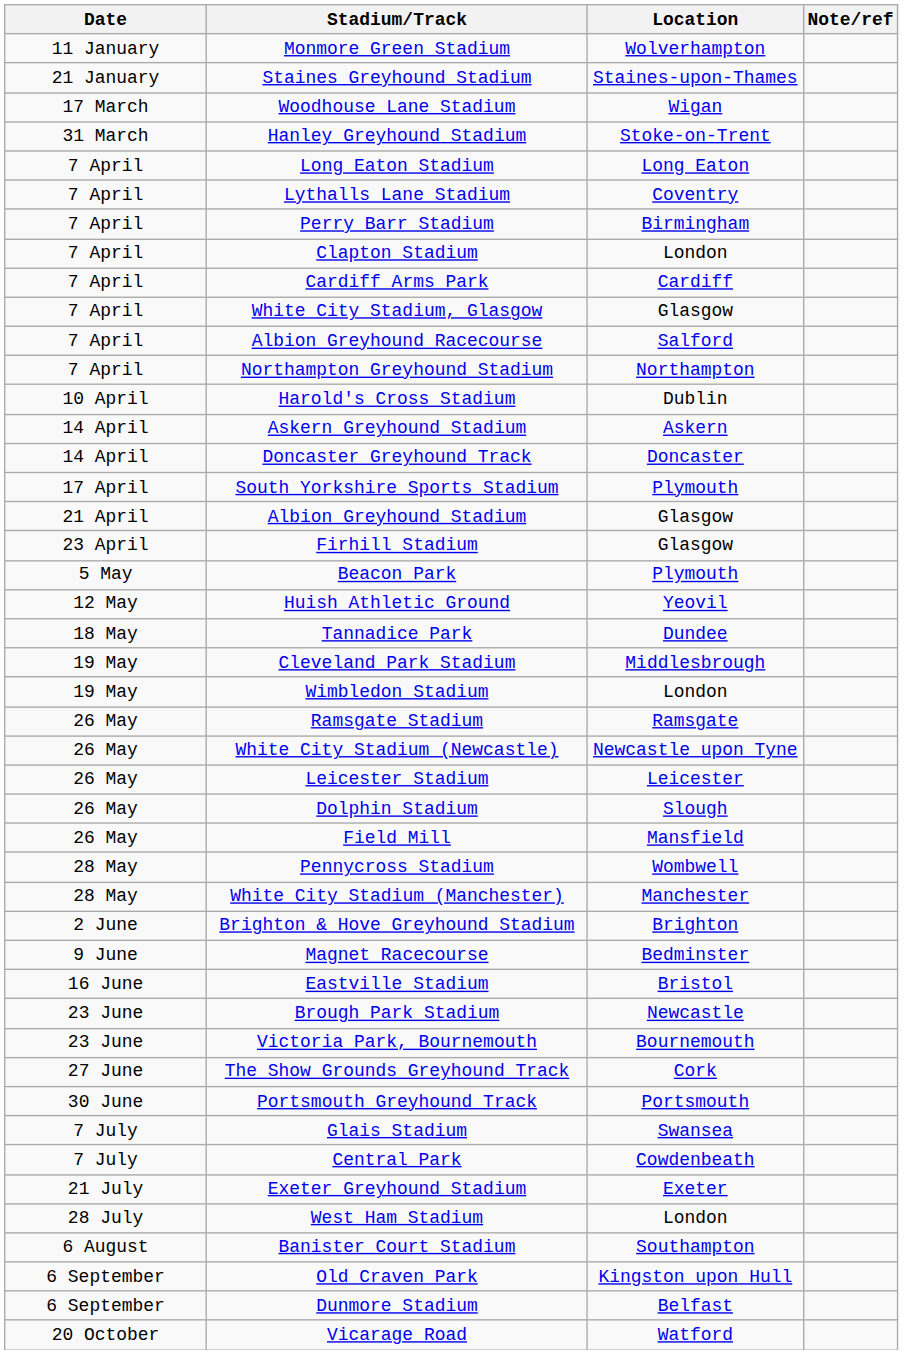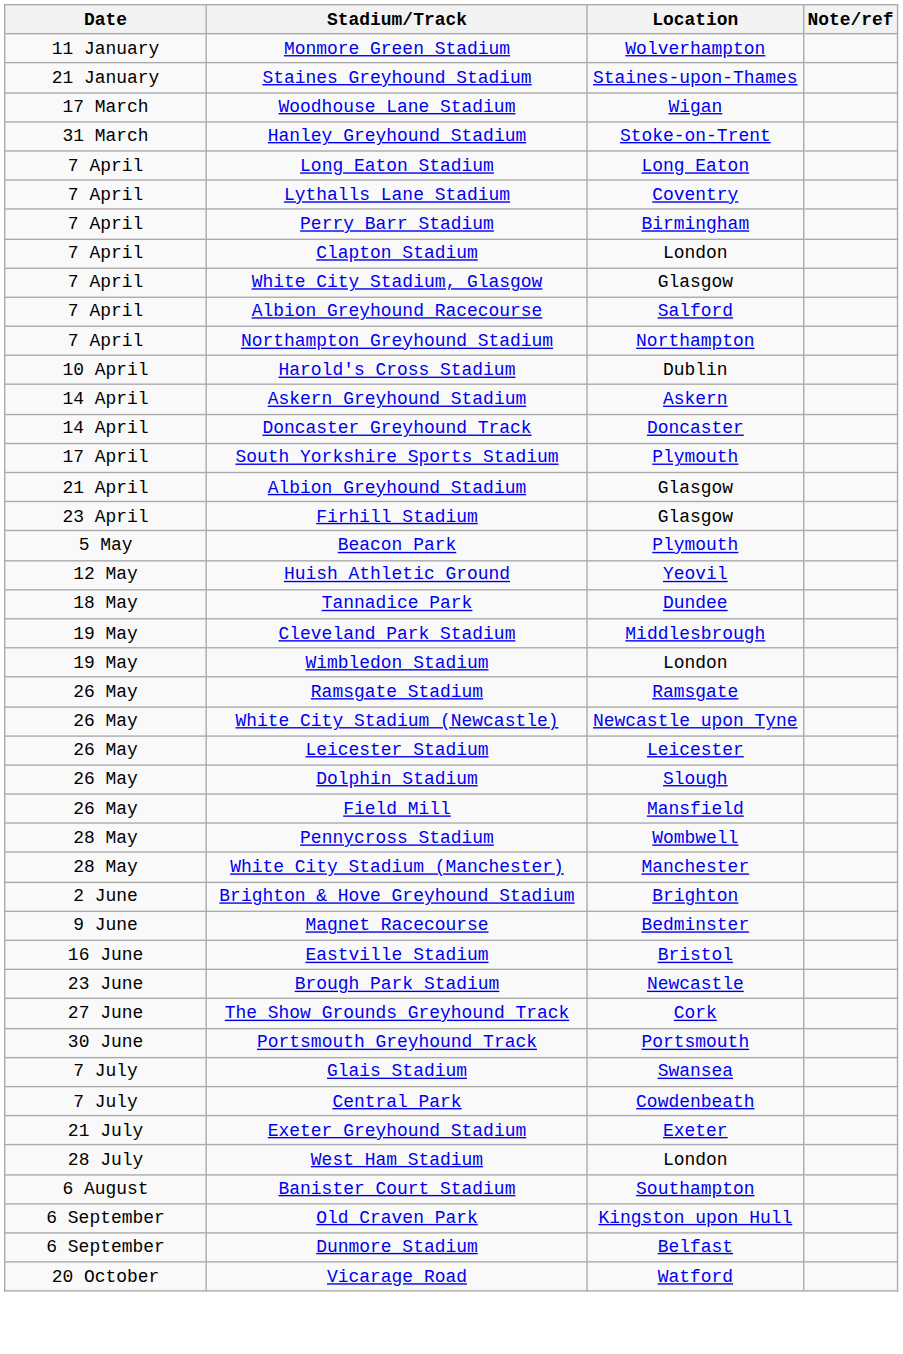 <table class="wikitable" style="text-align:center">
 <tr>
 <th width=140>Date</th>
 <th width=270>Stadium/Track</th>
 <th width=150>Location</th>
 <th width=50>Note/ref</th>
 </tr>
 <tr>
 <td>11 January</td>
 <td><a href='#'>Monmore Green Stadium</a></td>
 <td><a href='#'>Wolverhampton</a></td>
 <td></td>
 </tr>
 <tr>
 <td>21 January</td>
 <td><a href='#'>Staines Greyhound Stadium</a></td>
 <td><a href='#'>Staines-upon-Thames</a></td>
 <td></td>
 </tr>
 <tr>
 <td>17 March</td>
 <td><a href='#'>Woodhouse Lane Stadium</a></td>
 <td><a href='#'>Wigan</a></td>
 <td></td>
 </tr>
 <tr>
 <td>31 March</td>
 <td><a href='#'>Hanley Greyhound Stadium</a></td>
 <td><a href='#'>Stoke-on-Trent</a></td>
 <td></td>
 </tr>
 <tr>
 <td>7 April</td>
 <td><a href='#'>Long Eaton Stadium</a></td>
 <td><a href='#'>Long Eaton</a></td>
 <td></td>
 </tr>
 <tr>
 <td>7 April</td>
 <td><a href='#'>Lythalls Lane Stadium</a></td>
 <td><a href='#'>Coventry</a></td>
 <td></td>
 </tr>
 <tr>
 <td>7 April</td>
 <td><a href='#'>Perry Barr Stadium</a></td>
 <td><a href='#'>Birmingham</a></td>
 <td></td>
 </tr>
 <tr>
 <td>7 April</td>
 <td><a href='#'>Clapton Stadium</a></td>
 <td>London</td>
-<td></td>
-</tr>
-<tr>
-<td>7 April</td>
-<td><a href='#'>Cardiff Arms Park</a></td>
-<td><a href='#'>Cardiff</a></td>
 <td></td>
 </tr>
 <tr>
 <td>7 April</td>
 <td><a href='#'>White City Stadium, Glasgow</a></td>
 <td>Glasgow</td>
 <td></td>
 </tr>
 <tr>
 <td>7 April</td>
 <td><a href='#'>Albion Greyhound Racecourse</a></td>
 <td><a href='#'>Salford</a></td>
 <td></td>
 </tr>
 <tr>
 <td>7 April</td>
 <td><a href='#'>Northampton Greyhound Stadium</a></td>
 <td><a href='#'>Northampton</a></td>
 <td></td>
 </tr>
 <tr>
 <td>10 April</td>
 <td><a href='#'>Harold's Cross Stadium</a></td>
 <td>Dublin</td>
 <td></td>
 </tr>
 <tr>
 <td>14 April</td>
 <td><a href='#'>Askern Greyhound Stadium</a></td>
 <td><a href='#'>Askern</a></td>
 <td></td>
 </tr>
 <tr>
 <td>14 April</td>
 <td><a href='#'>Doncaster Greyhound Track</a></td>
 <td><a href='#'>Doncaster</a></td>
 <td></td>
 </tr>
 <tr>
 <td>17 April</td>
 <td><a href='#'>South Yorkshire Sports Stadium</a></td>
 <td><a href='#'>Plymouth</a></td>
 <td></td>
 </tr>
 <tr>
 <td>21 April</td>
 <td><a href='#'>Albion Greyhound Stadium</a></td>
 <td>Glasgow</td>
 <td></td>
 </tr>
 <tr>
 <td>23 April</td>
 <td><a href='#'>Firhill Stadium</a></td>
 <td>Glasgow</td>
 <td></td>
 </tr>
 <tr>
 <td>5 May</td>
 <td><a href='#'>Beacon Park</a></td>
 <td><a href='#'>Plymouth</a></td>
 <td></td>
 </tr>
 <tr>
 <td>12 May</td>
 <td><a href='#'>Huish Athletic Ground</a></td>
 <td><a href='#'>Yeovil</a></td>
 <td></td>
 </tr>
 <tr>
 <td>18 May</td>
 <td><a href='#'>Tannadice Park</a></td>
 <td><a href='#'>Dundee</a></td>
 <td></td>
 </tr>
 <tr>
 <td>19 May</td>
 <td><a href='#'>Cleveland Park Stadium</a></td>
 <td><a href='#'>Middlesbrough</a></td>
 <td></td>
 </tr>
 <tr>
 <td>19 May</td>
 <td><a href='#'>Wimbledon Stadium</a></td>
 <td>London</td>
 <td></td>
 </tr>
 <tr>
 <td>26 May</td>
 <td><a href='#'>Ramsgate Stadium</a></td>
 <td><a href='#'>Ramsgate</a></td>
 <td></td>
 </tr>
 <tr>
 <td>26 May</td>
 <td><a href='#'>White City Stadium (Newcastle)</a></td>
 <td><a href='#'>Newcastle upon Tyne</a></td>
 <td></td>
 </tr>
 <tr>
 <td>26 May</td>
 <td><a href='#'>Leicester Stadium</a></td>
 <td><a href='#'>Leicester</a></td>
 <td></td>
 </tr>
 <tr>
 <td>26 May</td>
 <td><a href='#'>Dolphin Stadium</a></td>
 <td><a href='#'>Slough</a></td>
 <td></td>
 </tr>
 <tr>
 <td>26 May</td>
 <td><a href='#'>Field Mill</a></td>
 <td><a href='#'>Mansfield</a></td>
 <td></td>
 </tr>
 <tr>
 <td>28 May</td>
 <td><a href='#'>Pennycross Stadium</a></td>
 <td><a href='#'>Wombwell</a></td>
 <td></td>
 </tr>
 <tr>
 <td>28 May</td>
 <td><a href='#'>White City Stadium (Manchester)</a></td>
 <td><a href='#'>Manchester</a></td>
 <td></td>
 </tr>
 <tr>
 <td>2 June</td>
 <td><a href='#'>Brighton & Hove Greyhound Stadium</a></td>
 <td><a href='#'>Brighton</a></td>
 <td></td>
 </tr>
 <tr>
 <td>9 June</td>
 <td><a href='#'>Magnet Racecourse</a></td>
 <td><a href='#'>Bedminster</a></td>
 <td></td>
 </tr>
 <tr>
 <td>16 June</td>
 <td><a href='#'>Eastville Stadium</a></td>
 <td><a href='#'>Bristol</a></td>
 <td></td>
 </tr>
 <tr>
 <td>23 June</td>
 <td><a href='#'>Brough Park Stadium</a></td>
 <td><a href='#'>Newcastle</a></td>
 <td></td>
 </tr>
 <tr>
-<td>23 June</td>
-<td><a href='#'>Victoria Park, Bournemouth</a></td>
-<td><a href='#'>Bournemouth</a></td>
-<td></td>
-</tr>
-<tr>
 <td>27 June</td>
 <td><a href='#'>The Show Grounds Greyhound Track</a></td>
 <td><a href='#'>Cork</a></td>
 <td></td>
 </tr>
 <tr>
 <td>30 June</td>
 <td><a href='#'>Portsmouth Greyhound Track</a></td>
 <td><a href='#'>Portsmouth</a></td>
 <td></td>
 </tr>
 <tr>
 <td>7 July</td>
 <td><a href='#'>Glais Stadium</a></td>
 <td><a href='#'>Swansea</a></td>
 <td></td>
 </tr>
 <tr>
 <td>7 July</td>
 <td><a href='#'>Central Park</a></td>
 <td><a href='#'>Cowdenbeath</a></td>
 <td></td>
 </tr>
 <tr>
 <td>21 July</td>
 <td><a href='#'>Exeter Greyhound Stadium</a></td>
 <td><a href='#'>Exeter</a></td>
 <td></td>
 </tr>
 <tr>
 <td>28 July</td>
 <td><a href='#'>West Ham Stadium</a></td>
 <td>London</td>
 <td></td>
 </tr>
 <tr>
 <td>6 August</td>
 <td><a href='#'>Banister Court Stadium</a></td>
 <td><a href='#'>Southampton</a></td>
 <td></td>
 </tr>
 <tr>
 <td>6 September</td>
 <td><a href='#'>Old Craven Park</a></td>
 <td><a href='#'>Kingston upon Hull</a></td>
 <td></td>
 </tr>
 <tr>
 <td>6 September</td>
 <td><a href='#'>Dunmore Stadium</a></td>
 <td><a href='#'>Belfast</a></td>
 <td></td>
 </tr>
 <tr>
 <td>20 October</td>
 <td><a href='#'>Vicarage Road</a></td>
 <td><a href='#'>Watford</a></td>
 <td></td>
 </tr>
 </table>
